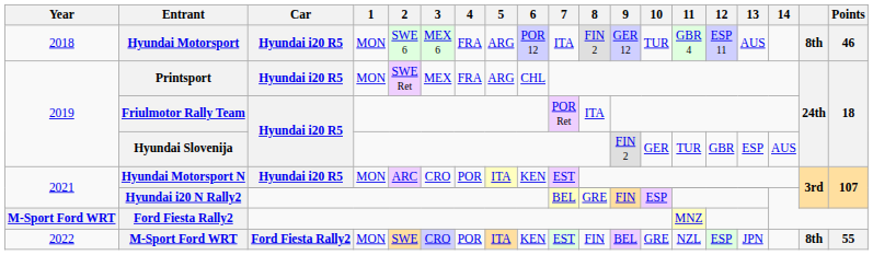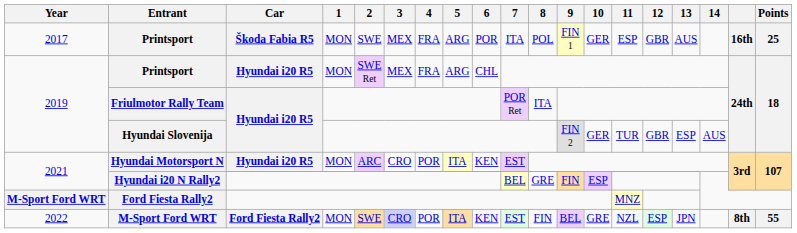 <table class="wikitable" border="1" style="text-align:center; font-size:85%;">
 <tr>
 <th>Year</th>
 <th>Entrant</th>
 <th>Car</th>
 <th>1</th>
 <th>2</th>
 <th>3</th>
 <th>4</th>
 <th>5</th>
 <th>6</th>
 <th>7</th>
 <th>8</th>
 <th>9</th>
 <th>10</th>
 <th>11</th>
 <th>12</th>
 <th>13</th>
 <th>14</th>
 <th></th>
 <th>Points</th>
 </tr>
 <tr>
-<td><a href='#'>2018</a></td>
-<th nowrap><a href='#'>Hyundai Motorsport</a></th>
-<th nowrap><a href='#'>Hyundai i20 R5</a></th>
+<td><a href='#'>2017</a></td>
+<th nowrap>Printsport</th>
+<th nowrap><a href='#'>Škoda Fabia R5</a></th>
 <td><a href='#'>MON</a></td>
-<td style="background:#DFFFDF;"><a href='#'>SWE</a><br><small>6</small></td>
-<td style="background:#DFFFDF;"><a href='#'>MEX</a><br><small>6</small></td>
+<td><a href='#'>SWE</a></td>
+<td><a href='#'>MEX</a></td>
 <td><a href='#'>FRA</a></td>
 <td><a href='#'>ARG</a></td>
-<td style="background:#CFCFFF;"><a href='#'>POR</a><br><small>12</small></td>
+<td><a href='#'>POR</a></td>
 <td><a href='#'>ITA</a></td>
-<td style="background:#DFDFDF;"><a href='#'>FIN</a><br><small>2</small></td>
-<td style="background:#CFCFFF;"><a href='#'>GER</a><br><small>12</small></td>
-<td><a href='#'>TUR</a></td>
-<td style="background:#DFFFDF;"><a href='#'>GBR</a><br><small>4</small></td>
-<td style="background:#CFCFFF;"><a href='#'>ESP</a><br><small>11</small></td>
+<td><a href='#'>POL</a></td>
+<td style="background:#FFFFBF;"><a href='#'>FIN</a><br><small>1</small></td>
+<td><a href='#'>GER</a></td>
+<td><a href='#'>ESP</a></td>
+<td><a href='#'>GBR</a></td>
 <td><a href='#'>AUS</a></td>
 <td></td>
-<th>8th</th>
-<th>46</th>
+<th>16th</th>
+<th>25</th>
 </tr>
 <tr>
 <td rowspan="3"><a href='#'>2019</a></td>
 <th nowrap>Printsport</th>
 <th nowrap><a href='#'>Hyundai i20 R5</a></th>
 <td><a href='#'>MON</a></td>
 <td style="background:#EFCFFF;"><a href='#'>SWE</a><br><small>Ret</small></td>
 <td><a href='#'>MEX</a></td>
 <td><a href='#'>FRA</a></td>
 <td><a href='#'>ARG</a></td>
 <td><a href='#'>CHL</a></td>
 <td colspan=8></td>
 <th rowspan="3">24th</th>
 <th rowspan="3">18</th>
 </tr>
 <tr>
 <th nowrap><a href='#'>Friulmotor Rally Team</a></th>
 <th rowspan="2" nowrap><a href='#'>Hyundai i20 R5</a></th>
 <td colspan=6></td>
 <td style="background:#EFCFFF;"><a href='#'>POR</a><br><small>Ret</small></td>
 <td><a href='#'>ITA</a></td>
 <td colspan=6></td>
 </tr>
 <tr>
 <th nowrap>Hyundai Slovenija</th>
 <td colspan=8></td>
 <td style="background:#DFDFDF;"><a href='#'>FIN</a><br><small>2</small></td>
 <td><a href='#'>GER</a></td>
 <td><a href='#'>TUR</a></td>
 <td><a href='#'>GBR</a></td>
 <td><a href='#'>ESP</a></td>
 <td><a href='#'>AUS</a><br></td>
 </tr>
 <tr>
 <td rowspan="3"><a href='#'>2021</a></td>
 <th rowspan="2" nowrap><a href='#'>Hyundai Motorsport N</a></th>
 <th nowrap><a href='#'>Hyundai i20 R5</a></th>
 <td><a href='#'>MON</a></td>
 <td style="background:#EFCFFF;"><a href='#'>ARC</a><br></td>
 <td><a href='#'>CRO</a></td>
 <td><a href='#'>POR</a></td>
 <td style="background:#FFFFBF;"><a href='#'>ITA</a><br></td>
 <td><a href='#'>KEN</a></td>
 <td style="background:#EFCFFF;"><a href='#'>EST</a><br></td>
 <td colspan=7></td>
 <th style="background:#FFDF9F;"! rowspan="3">3rd</th>
 <th style="background:#FFDF9F;"! rowspan="3">107</th>
 </tr>
 <tr>
 </tr>
 <tr>
 <th nowrap><a href='#'>Hyundai i20 N Rally2</a></th>
 <td colspan=7></td>
 <td style="background:#FFFFBF;"><a href='#'>BEL</a><br></td>
-<td style="background: lightyellow;"><a href='#'>GRE</a></td>
+<td><a href='#'>GRE</a></td>
 <td style="background:#FFDF9F;"><a href='#'>FIN</a><br></td>
 <td style="background:#EFCFFF;"><a href='#'>ESP</a><br></td>
 <td colspan=3></td>
 </tr>
 <tr>
 <th nowrap><a href='#'>M-Sport Ford WRT</a></th>
 <th nowrap><a href='#'>Ford Fiesta Rally2</a></th>
 <td colspan=11></td>
 <td style="background:#FFFFBF;"><a href='#'>MNZ</a><br> </td>
 <td colspan=2></td>
 </tr>
 <tr>
 <td><a href='#'>2022</a></td>
 <th nowrap><a href='#'>M-Sport Ford WRT</a></th>
 <th nowrap><a href='#'>Ford Fiesta Rally2</a></th>
 <td><a href='#'>MON</a></td>
 <td style="background:#FFDF9F;"><a href='#'>SWE</a><br></td>
 <td style="background:#CFCFFF;"><a href='#'>CRO</a><br></td>
 <td><a href='#'>POR</a></td>
 <td style="background:#FFDF9F;"><a href='#'>ITA</a><br></td>
 <td><a href='#'>KEN</a></td>
 <td style="background:#DFFFDF;"><a href='#'>EST</a><br></td>
 <td><a href='#'>FIN</a></td>
 <td style="background:#EFCFFF;"><a href='#'>BEL</a><br></td>
 <td><a href='#'>GRE</a></td>
 <td><a href='#'>NZL</a></td>
 <td style="background:#DFFFDF;"><a href='#'>ESP</a><br></td>
 <td><a href='#'>JPN</a></td>
 <td></td>
 <th>8th</th>
 <th>55</th>
 </tr>
 </table>
